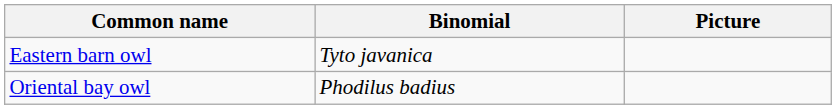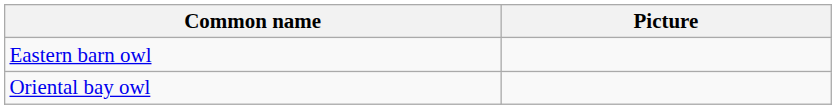 <table width=50% class="wikitable">
 <tr>
 <th width=30%>Common name</th>
-<th width=30%>Binomial</th>
 <th width=20%>Picture</th>
 </tr>
 <tr>
 <td><a href='#'>Eastern barn owl</a></td>
-<td><em>Tyto javanica</em></td>
 <td></td>
 </tr>
 <tr>
 <td><a href='#'>Oriental bay owl</a></td>
-<td><em>Phodilus badius</em></td>
 <td></td>
 </tr>
 </table>
